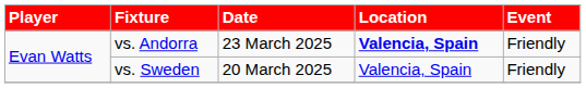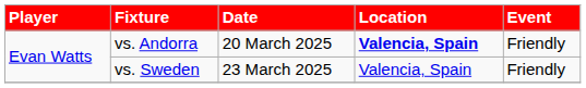 <table class="wikitable" style="width:90%;">
 <tr>
 <th style="background:red; color:white; text-align:left;">Player</th>
 <th style="background:red; color:white; text-align:left;">Fixture</th>
 <th style="background:red; color:white; text-align:left;">Date</th>
 <th style="background:red; color:white; text-align:left;">Location</th>
 <th style="background:red; color:white; text-align:left;">Event</th>
 </tr>
 <tr>
 <td rowspan="2"><a href='#'>Evan Watts</a></td>
 <td>vs.  <a href='#'>Andorra</a></td>
-<td>23 March 2025</td>
+<td>20 March 2025</td>
 <td><strong><a href='#'>Valencia, Spain</a></strong></td>
 <td>Friendly</td>
 </tr>
 <tr>
 <td>vs.  <a href='#'>Sweden</a></td>
-<td>20 March 2025</td>
+<td>23 March 2025</td>
 <td><a href='#'>Valencia, Spain</a></td>
 <td>Friendly</td>
 </tr>
 <tr>
 </tr>
 </table>
